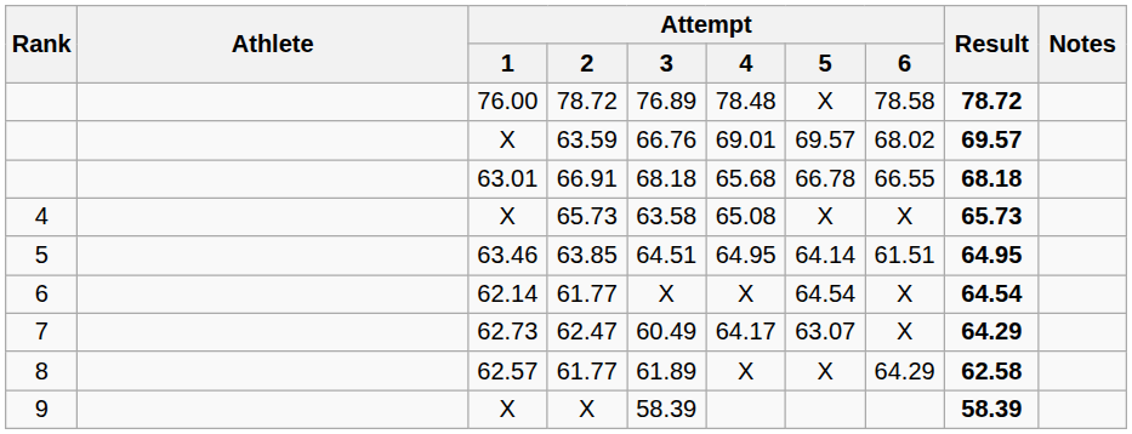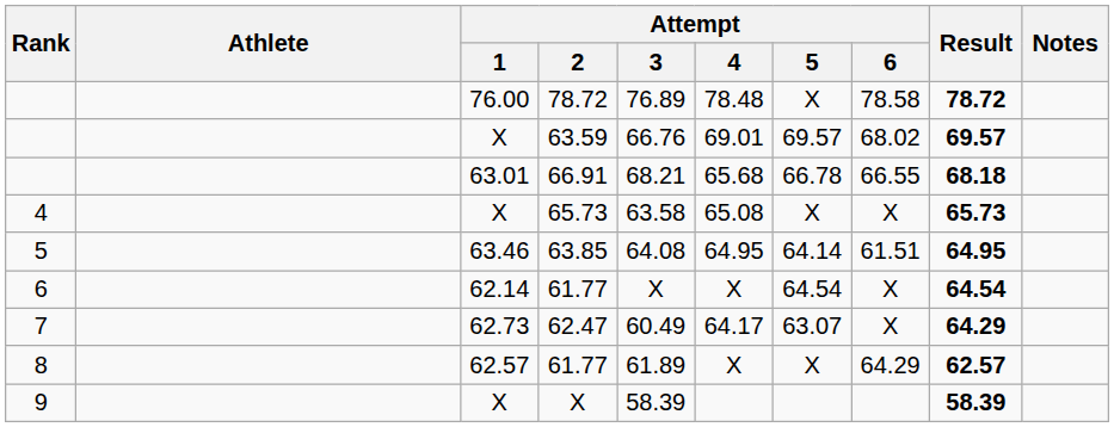 <table class="wikitable" style="text-align:center">
 <tr>
 <th rowspan=2 width=40>Rank</th>
 <th rowspan=2 width=250>Athlete</th>
 <th colspan=6>Attempt</th>
 <th rowspan=2 width=55>Result</th>
 <th rowspan=2 width=50>Notes</th>
 </tr>
 <tr>
 <th width=45>1</th>
 <th width=45>2</th>
 <th width=45>3</th>
 <th width=45>4</th>
 <th width=45>5</th>
 <th width=45>6</th>
 </tr>
 <tr>
 <td></td>
 <td align=left></td>
 <td>76.00</td>
 <td>78.72</td>
 <td>76.89</td>
 <td>78.48</td>
 <td>X</td>
 <td>78.58</td>
 <td><strong>78.72</strong></td>
 <td></td>
 </tr>
 <tr>
 <td></td>
 <td align=left></td>
 <td>X</td>
 <td>63.59</td>
 <td>66.76</td>
 <td>69.01</td>
 <td>69.57</td>
 <td>68.02</td>
 <td><strong>69.57</strong></td>
 <td></td>
 </tr>
 <tr>
 <td></td>
 <td align=left></td>
 <td>63.01</td>
 <td>66.91</td>
-<td>68.18</td>
+<td>68.21</td>
 <td>65.68</td>
 <td>66.78</td>
 <td>66.55</td>
 <td><strong>68.18</strong></td>
 <td></td>
 </tr>
 <tr>
 <td>4</td>
 <td align=left></td>
 <td>X</td>
 <td>65.73</td>
 <td>63.58</td>
 <td>65.08</td>
 <td>X</td>
 <td>X</td>
 <td><strong>65.73</strong></td>
 <td></td>
 </tr>
 <tr>
 <td>5</td>
 <td align=left></td>
 <td>63.46</td>
 <td>63.85</td>
-<td>64.51</td>
+<td>64.08</td>
 <td>64.95</td>
 <td>64.14</td>
 <td>61.51</td>
 <td><strong>64.95</strong></td>
 <td></td>
 </tr>
 <tr>
 <td>6</td>
 <td align=left></td>
 <td>62.14</td>
 <td>61.77</td>
 <td>X</td>
 <td>X</td>
 <td>64.54</td>
 <td>X</td>
 <td><strong>64.54</strong></td>
 <td></td>
 </tr>
 <tr>
 <td>7</td>
 <td align=left></td>
 <td>62.73</td>
 <td>62.47</td>
 <td>60.49</td>
 <td>64.17</td>
 <td>63.07</td>
 <td>X</td>
 <td><strong>64.29</strong></td>
 <td></td>
 </tr>
 <tr>
 <td>8</td>
 <td align=left></td>
 <td>62.57</td>
 <td>61.77</td>
 <td>61.89</td>
 <td>X</td>
 <td>X</td>
 <td>64.29</td>
-<td><strong>62.58</strong></td>
+<td><strong>62.57</strong></td>
 <td></td>
 </tr>
 <tr>
 <td>9</td>
 <td align=left></td>
 <td>X</td>
 <td>X</td>
 <td>58.39</td>
 <td></td>
 <td></td>
 <td></td>
 <td><strong>58.39</strong></td>
 <td></td>
 </tr>
 </table>
